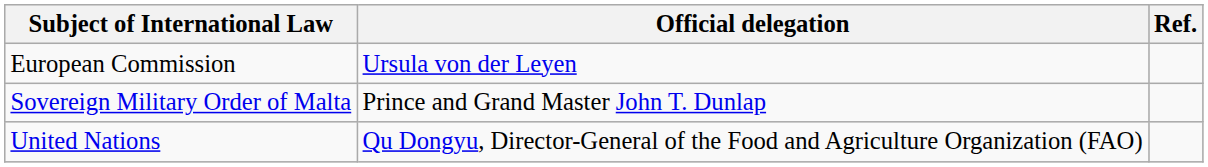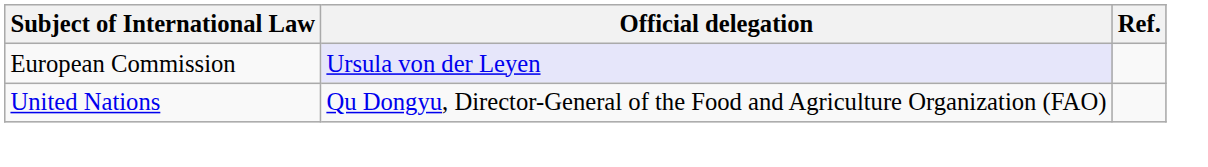 <table class="wikitable">
 <tr>
 <th>Subject of International Law</th>
 <th>Official delegation</th>
 <th>Ref.</th>
 </tr>
 <tr valign="top">
 <td>European Commission</td>
-<td><a href='#'>Ursula von der Leyen</a></td>
-<td></td>
-</tr>
-<tr valign="top">
-<td><a href='#'>Sovereign Military Order of Malta</a></td>
-<td>Prince and Grand Master <a href='#'>John T. Dunlap</a></td>
+<td style="background: lavender;"><a href='#'>Ursula von der Leyen</a></td>
 <td></td>
 </tr>
 <tr valign="top">
 <td><a href='#'>United Nations</a></td>
 <td><a href='#'>Qu Dongyu</a>, Director-General of the Food and Agriculture Organization (FAO)</td>
 </tr>
 </table>
